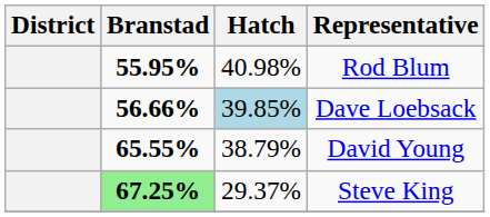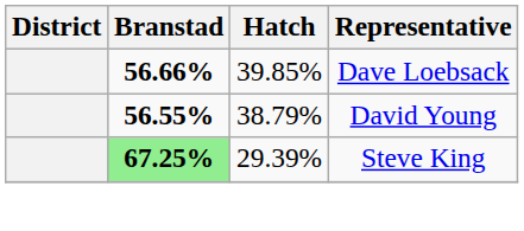 <table class=wikitable>
 <tr>
 <th>District</th>
 <th>Branstad</th>
 <th>Hatch</th>
 <th>Representative</th>
 </tr>
 <tr align=center>
 <th></th>
-<td><strong>55.95%</strong></td>
-<td>40.98%</td>
-<td><a href='#'>Rod Blum</a></td>
-</tr>
-<tr align=center>
-<th></th>
 <td><strong>56.66%</strong></td>
-<td style="background: lightblue;">39.85%</td>
+<td>39.85%</td>
 <td><a href='#'>Dave Loebsack</a></td>
 </tr>
 <tr align=center>
 <th></th>
-<td><strong>65.55%</strong></td>
+<td><strong>56.55%</strong></td>
 <td>38.79%</td>
 <td><a href='#'>David Young</a></td>
 </tr>
 <tr align=center>
 <th></th>
 <td style="background: lightgreen;"><strong>67.25%</strong></td>
-<td>29.37%</td>
+<td>29.39%</td>
 <td><a href='#'>Steve King</a></td>
 </tr>
 <tr align=center>
 </tr>
 </table>
